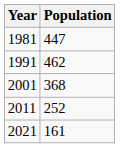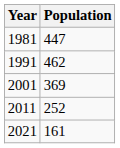 <table class=wikitable>
 <tr>
 <th>Year</th>
 <th>Population</th>
 </tr>
 <tr>
 <td>1981</td>
 <td>447</td>
 </tr>
 <tr>
 <td>1991</td>
 <td>462</td>
 </tr>
 <tr>
 <td>2001</td>
-<td>368</td>
+<td>369</td>
 </tr>
 <tr>
 <td>2011</td>
 <td>252</td>
 </tr>
 <tr>
 <td>2021</td>
 <td>161</td>
 </tr>
 </table>
